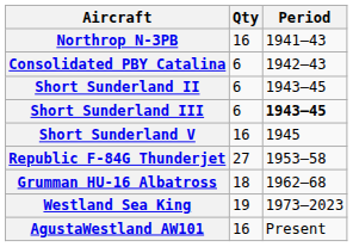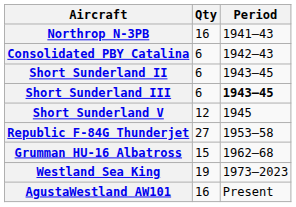 <table class="wikitable sortable plainrowheaders">
 <tr>
 <th scope=col>Aircraft</th>
 <th scope=col>Qty</th>
 <th scope=col>Period</th>
 </tr>
 <tr>
 <th scope=row><a href='#'>Northrop N-3PB</a></th>
 <td>16</td>
 <td>1941–43</td>
 </tr>
 <tr>
 <th scope=row><a href='#'>Consolidated PBY Catalina</a></th>
 <td>6</td>
 <td>1942–43</td>
 </tr>
 <tr>
 <th scope=row><a href='#'>Short Sunderland II</a></th>
 <td>6</td>
 <td>1943–45</td>
 </tr>
 <tr>
 <th scope=row><a href='#'>Short Sunderland III</a></th>
 <td>6</td>
 <td><strong>1943–45</strong></td>
 </tr>
 <tr>
 <th scope=row><a href='#'>Short Sunderland V</a></th>
-<td>16</td>
+<td>12</td>
 <td>1945</td>
 </tr>
 <tr>
 <th scope=row><a href='#'>Republic F-84G Thunderjet</a></th>
 <td>27</td>
 <td>1953–58</td>
 </tr>
 <tr>
 <th scope=row><a href='#'>Grumman HU-16 Albatross</a></th>
-<td>18</td>
+<td>15</td>
 <td>1962–68</td>
 </tr>
 <tr>
 <th scope=row><a href='#'>Westland Sea King</a></th>
 <td>19</td>
 <td>1973–2023</td>
 </tr>
 <tr>
 <th scope=row><a href='#'>AgustaWestland AW101</a></th>
 <td>16</td>
 <td>Present</td>
 </tr>
 </table>
